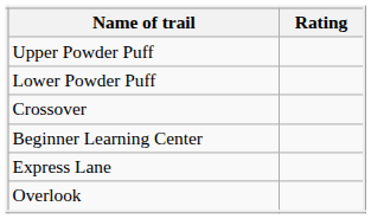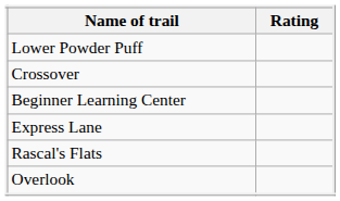 <table class="wikitable" style="margin:10px; float:left; border: inset; border-collapse:collapse;" border="2" width="20%">
 <tr>
 <th>Name of trail</th>
 <th>Rating</th>
-</tr>
-<tr>
-<td>Upper Powder Puff</td>
-<td></td>
 </tr>
 <tr>
 <td>Lower Powder Puff</td>
 <td></td>
 </tr>
 <tr>
 <td>Crossover</td>
 <td></td>
 </tr>
 <tr>
 <td>Beginner Learning Center</td>
 <td></td>
 </tr>
 <tr>
 <td>Express Lane</td>
 <td></td>
 </tr>
 <tr>
+<td>Rascal's Flats</td>
+<td></td>
+</tr>
+<tr>
 <td>Overlook</td>
 <td></td>
 </tr>
 </table>
